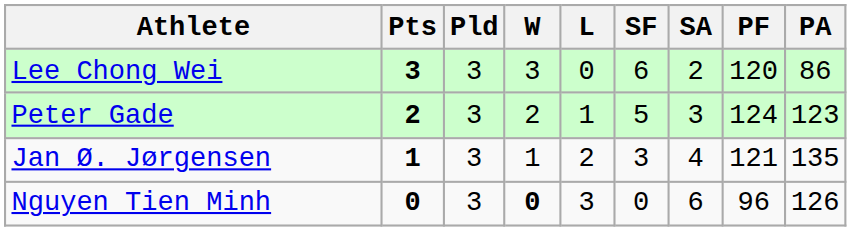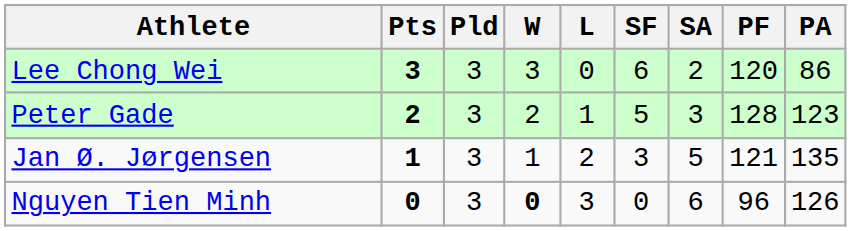 <table class=wikitable style="text-align:center">
 <tr>
 <th width=175>Athlete</th>
 <th width=20>Pts</th>
 <th width=20>Pld</th>
 <th width=20>W</th>
 <th width=20>L</th>
 <th width=20>SF</th>
 <th width=20>SA</th>
 <th width=20>PF</th>
 <th width=20>PA</th>
 </tr>
 <tr bgcolor=ccffcc>
 <td style="text-align:left"> <a href='#'>Lee Chong Wei</a></td>
 <td><strong>3</strong></td>
 <td>3</td>
 <td>3</td>
 <td>0</td>
 <td>6</td>
 <td>2</td>
 <td>120</td>
 <td>86</td>
 </tr>
 <tr bgcolor=ccffcc>
 <td style="text-align:left"> <a href='#'>Peter Gade</a></td>
 <td><strong>2</strong></td>
 <td>3</td>
 <td>2</td>
 <td>1</td>
 <td>5</td>
 <td>3</td>
-<td>124</td>
+<td>128</td>
 <td>123</td>
 </tr>
 <tr bgcolor=>
 <td style="text-align:left"> <a href='#'>Jan Ø. Jørgensen</a></td>
 <td><strong>1</strong></td>
 <td>3</td>
 <td>1</td>
 <td>2</td>
 <td>3</td>
-<td>4</td>
+<td>5</td>
 <td>121</td>
 <td>135</td>
 </tr>
 <tr bgcolor=>
 <td style="text-align:left"> <a href='#'>Nguyen Tien Minh</a></td>
 <td><strong>0</strong></td>
 <td>3</td>
 <td><strong>0</strong></td>
 <td>3</td>
 <td>0</td>
 <td>6</td>
 <td>96</td>
 <td>126</td>
 </tr>
 </table>
